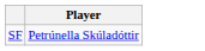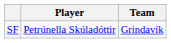 <table class="wikitable">
 <tr>
 <th align="center"></th>
 <th align="center">Player</th>
+<th align="center">Team</th>
 </tr>
 <tr>
 <td align=center><a href='#'>SF</a></td>
 <td> <a href='#'>Petrúnella Skúladóttir</a></td>
+<td><a href='#'>Grindavík</a></td>
 </tr>
 </table>
